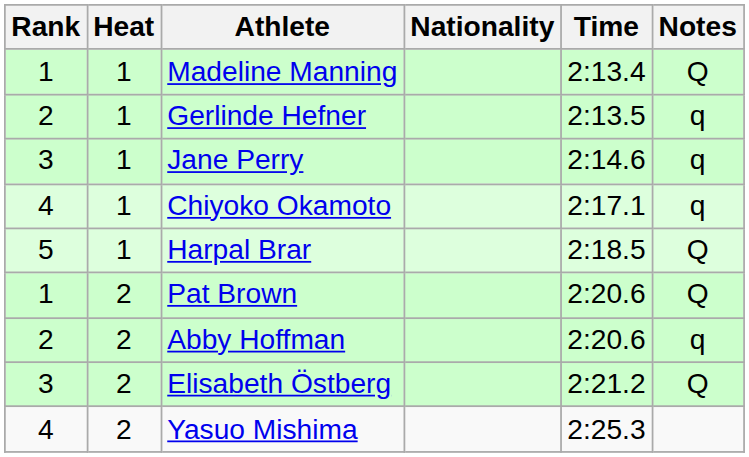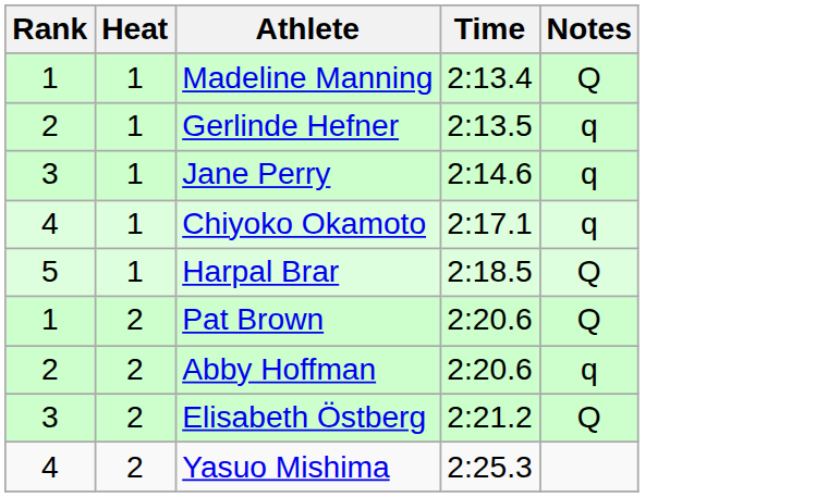 <table class="wikitable sortable" style="text-align:center">
 <tr>
 <th>Rank</th>
 <th>Heat</th>
 <th>Athlete</th>
-<th>Nationality</th>
 <th>Time</th>
 <th>Notes</th>
 </tr>
 <tr bgcolor=ccffcc>
 <td>1</td>
 <td>1</td>
 <td align=left><a href='#'>Madeline Manning</a></td>
-<td align=left></td>
 <td>2:13.4</td>
 <td>Q</td>
 </tr>
 <tr bgcolor=ccffcc>
 <td>2</td>
 <td>1</td>
 <td align=left><a href='#'>Gerlinde Hefner</a></td>
-<td align=left></td>
 <td>2:13.5</td>
 <td>q</td>
 </tr>
 <tr bgcolor=ccffcc>
 <td>3</td>
 <td>1</td>
 <td align=left><a href='#'>Jane Perry</a></td>
-<td align=left></td>
 <td>2:14.6</td>
 <td>q</td>
 </tr>
 <tr bgcolor=ddffdd>
 <td>4</td>
 <td>1</td>
 <td align=left><a href='#'>Chiyoko Okamoto</a></td>
-<td align=left></td>
 <td>2:17.1</td>
 <td>q</td>
 </tr>
 <tr bgcolor=ddffdd>
 <td>5</td>
 <td>1</td>
 <td align=left><a href='#'>Harpal Brar</a></td>
-<td align=left></td>
 <td>2:18.5</td>
 <td>Q</td>
 </tr>
 <tr bgcolor=ccffcc>
 <td>1</td>
 <td>2</td>
 <td align=left><a href='#'>Pat Brown</a></td>
-<td align=left></td>
 <td>2:20.6</td>
 <td>Q</td>
 </tr>
 <tr bgcolor=ccffcc>
 <td>2</td>
 <td>2</td>
 <td align=left><a href='#'>Abby Hoffman</a></td>
-<td align=left></td>
 <td>2:20.6</td>
 <td>q</td>
 </tr>
 <tr bgcolor=ccffcc>
 <td>3</td>
 <td>2</td>
 <td align=left><a href='#'>Elisabeth Östberg</a></td>
-<td align=left></td>
 <td>2:21.2</td>
 <td>Q</td>
 </tr>
 <tr>
 <td>4</td>
 <td>2</td>
 <td align=left><a href='#'>Yasuo Mishima</a></td>
-<td align=left></td>
 <td>2:25.3</td>
 <td></td>
 </tr>
 </table>
